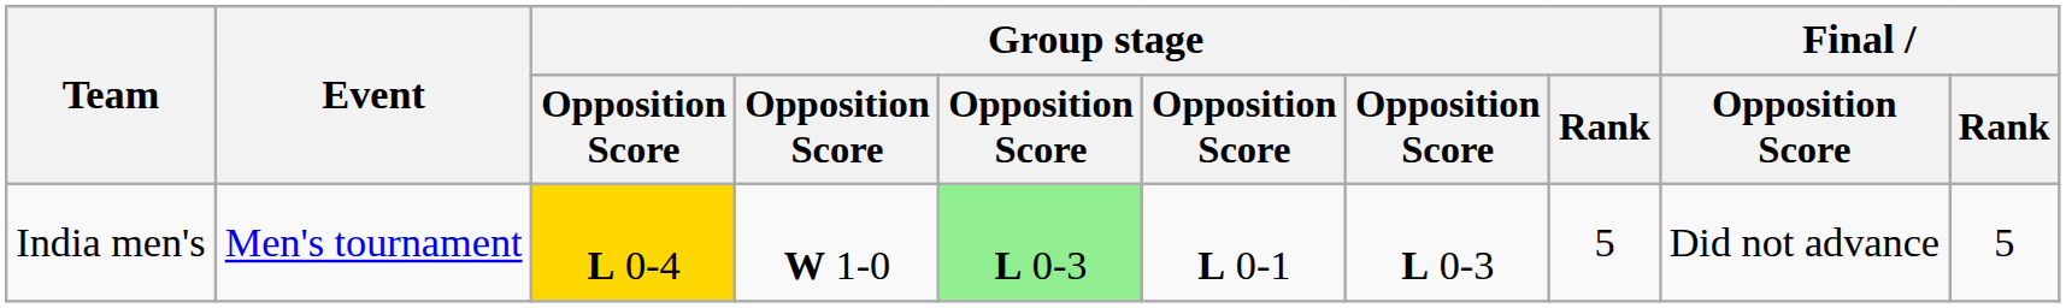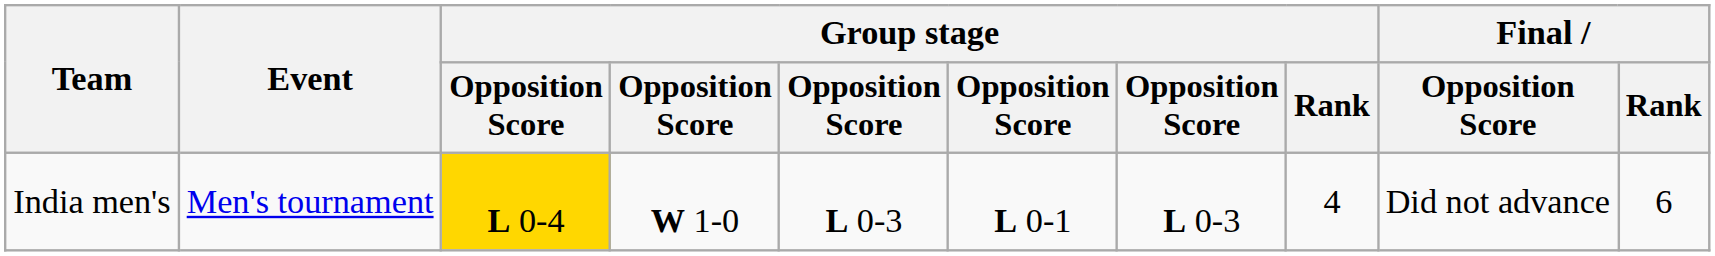 <table class="wikitable" style="font-size:90%;text-align:center">
 <tr>
 <th rowspan="2">Team</th>
 <th rowspan="2">Event</th>
 <th colspan="6">Group stage</th>
 <th colspan="2">Final / </th>
 </tr>
 <tr style="font-size:95%">
 <th>Opposition<br>Score</th>
 <th>Opposition<br>Score</th>
 <th>Opposition<br>Score</th>
 <th>Opposition<br>Score</th>
 <th>Opposition<br>Score</th>
 <th>Rank</th>
 <th>Opposition<br>Score</th>
 <th>Rank</th>
 </tr>
 <tr>
 <td align="left">India men's</td>
 <td align="left"><a href='#'>Men's tournament</a></td>
 <td style="background: gold;"><br><strong>L</strong> 0-4</td>
 <td><br><strong>W</strong> 1-0</td>
-<td style="background: lightgreen;"> <br><strong>L</strong> 0-3</td>
+<td> <br><strong>L</strong> 0-3</td>
 <td> <br><strong>L</strong> 0-1</td>
 <td> <br><strong>L</strong> 0-3</td>
-<td>5</td>
+<td>4</td>
 <td>Did not advance</td>
-<td>5</td>
+<td>6</td>
 </tr>
 </table>
